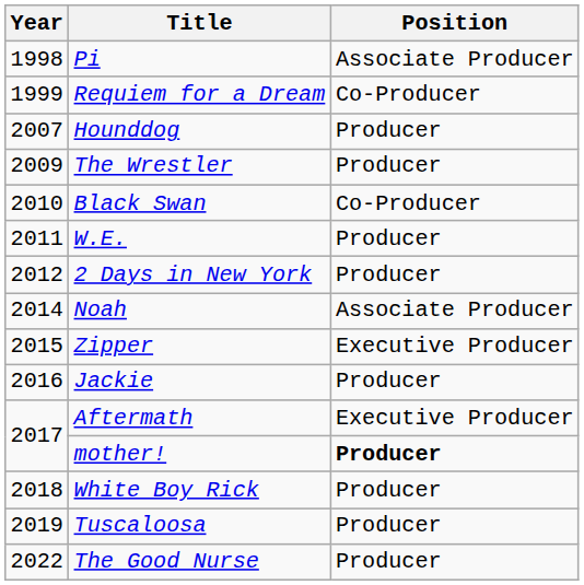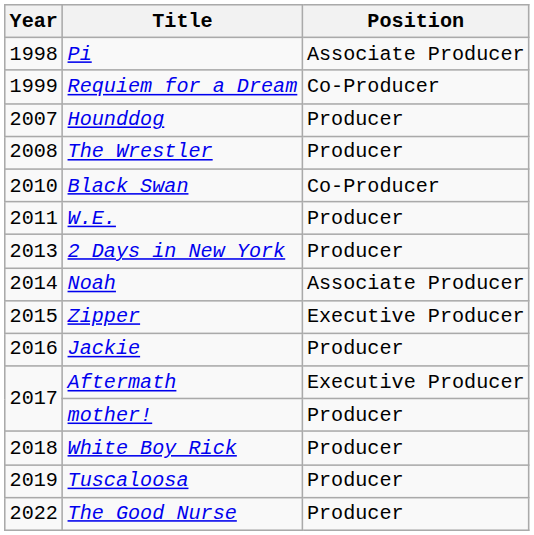 <table class="wikitable">
 <tr>
 <th>Year</th>
 <th>Title</th>
 <th>Position</th>
 </tr>
 <tr>
 <td>1998</td>
 <td><em><a href='#'>Pi</a></em></td>
 <td>Associate Producer</td>
 </tr>
 <tr>
 <td>1999</td>
 <td><em><a href='#'>Requiem for a Dream</a></em></td>
 <td>Co-Producer</td>
 </tr>
 <tr>
 <td>2007</td>
 <td><em><a href='#'>Hounddog</a></em></td>
 <td>Producer</td>
 </tr>
 <tr>
-<td>2009</td>
+<td>2008</td>
 <td><em><a href='#'>The Wrestler</a></em></td>
 <td>Producer</td>
 </tr>
 <tr>
 <td>2010</td>
 <td><em><a href='#'>Black Swan</a></em></td>
 <td>Co-Producer</td>
 </tr>
 <tr>
 <td>2011</td>
 <td><em><a href='#'>W.E.</a></em></td>
 <td>Producer</td>
 </tr>
 <tr>
-<td>2012</td>
+<td>2013</td>
 <td><em><a href='#'>2 Days in New York</a></em></td>
 <td>Producer</td>
 </tr>
 <tr>
 <td>2014</td>
 <td><em><a href='#'>Noah</a></em></td>
 <td>Associate Producer</td>
 </tr>
 <tr>
 <td>2015</td>
 <td><em><a href='#'>Zipper</a></em></td>
 <td>Executive Producer</td>
 </tr>
 <tr>
 <td>2016</td>
 <td><em><a href='#'>Jackie</a></em></td>
 <td>Producer</td>
 </tr>
 <tr>
 <td rowspan="2">2017</td>
 <td><em><a href='#'>Aftermath</a></em></td>
 <td>Executive Producer</td>
 </tr>
 <tr>
 <td><em><a href='#'>mother!</a></em></td>
-<td><strong>Producer</strong></td>
+<td>Producer</td>
 </tr>
 <tr>
 <td>2018</td>
 <td><em><a href='#'>White Boy Rick</a></em></td>
 <td>Producer</td>
 </tr>
 <tr>
 <td>2019</td>
 <td><em><a href='#'>Tuscaloosa</a></em></td>
 <td>Producer</td>
 </tr>
 <tr>
 <td>2022</td>
 <td><em><a href='#'>The Good Nurse</a></em></td>
 <td>Producer</td>
 </tr>
 </table>
